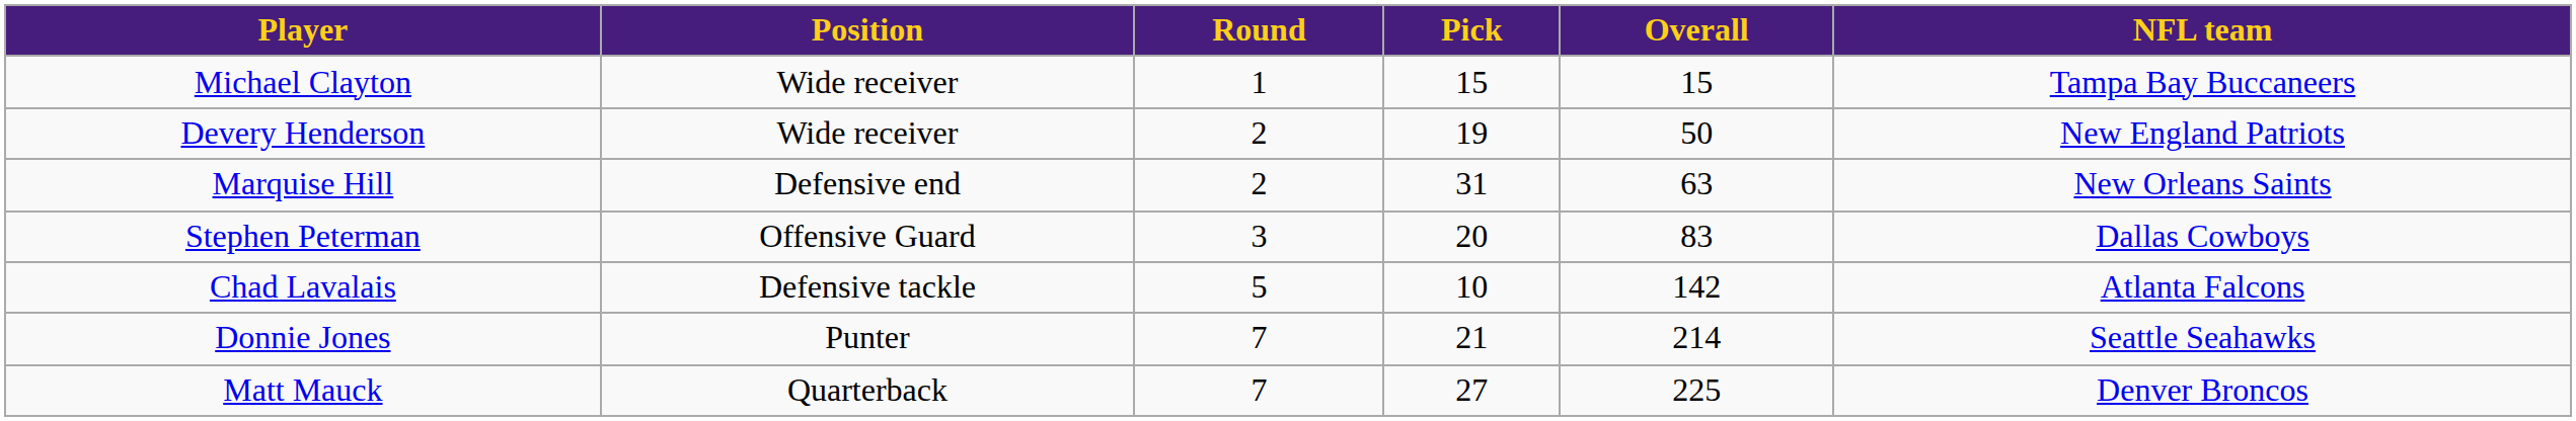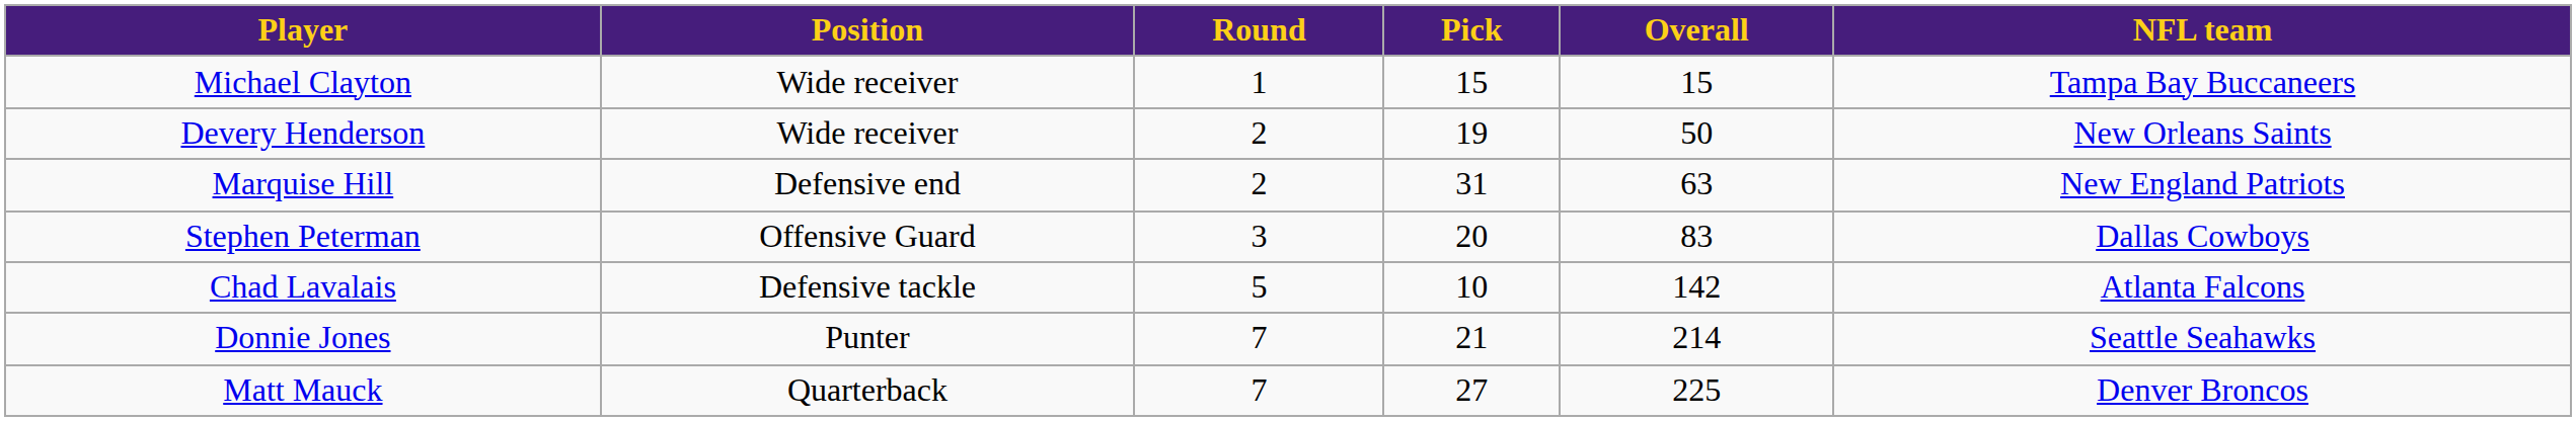 <table class="wikitable" style="width:80%;">
 <tr style="text-align:center; background:#461d7c; color:#fdd017;">
 <td><strong>Player</strong></td>
 <td><strong>Position</strong></td>
 <td><strong>Round</strong></td>
 <td><strong>Pick</strong></td>
 <td><strong>Overall</strong></td>
 <td><strong>NFL team</strong></td>
 </tr>
 <tr style="text-align:center;" bgcolor="">
 <td><a href='#'>Michael Clayton</a></td>
 <td>Wide receiver</td>
 <td>1</td>
 <td>15</td>
 <td>15</td>
 <td><a href='#'>Tampa Bay Buccaneers</a></td>
 </tr>
 <tr style="text-align:center;" bgcolor="">
 <td><a href='#'>Devery Henderson</a></td>
 <td>Wide receiver</td>
 <td>2</td>
 <td>19</td>
 <td>50</td>
-<td><a href='#'>New England Patriots</a></td>
+<td><a href='#'>New Orleans Saints</a></td>
 </tr>
 <tr style="text-align:center;" bgcolor="">
 <td><a href='#'>Marquise Hill</a></td>
 <td>Defensive end</td>
 <td>2</td>
 <td>31</td>
 <td>63</td>
-<td><a href='#'>New Orleans Saints</a></td>
+<td><a href='#'>New England Patriots</a></td>
 </tr>
 <tr style="text-align:center;" bgcolor="">
 <td><a href='#'>Stephen Peterman</a></td>
 <td>Offensive Guard</td>
 <td>3</td>
 <td>20</td>
 <td>83</td>
 <td><a href='#'>Dallas Cowboys</a></td>
 </tr>
 <tr style="text-align:center;" bgcolor="">
 <td><a href='#'>Chad Lavalais</a></td>
 <td>Defensive tackle</td>
 <td>5</td>
 <td>10</td>
 <td>142</td>
 <td><a href='#'>Atlanta Falcons</a></td>
 </tr>
 <tr style="text-align:center;" bgcolor="">
 <td><a href='#'>Donnie Jones</a></td>
 <td>Punter</td>
 <td>7</td>
 <td>21</td>
 <td>214</td>
 <td><a href='#'>Seattle Seahawks</a></td>
 </tr>
 <tr style="text-align:center;" bgcolor="">
 <td><a href='#'>Matt Mauck</a></td>
 <td>Quarterback</td>
 <td>7</td>
 <td>27</td>
 <td>225</td>
 <td><a href='#'>Denver Broncos</a></td>
 </tr>
 </table>
